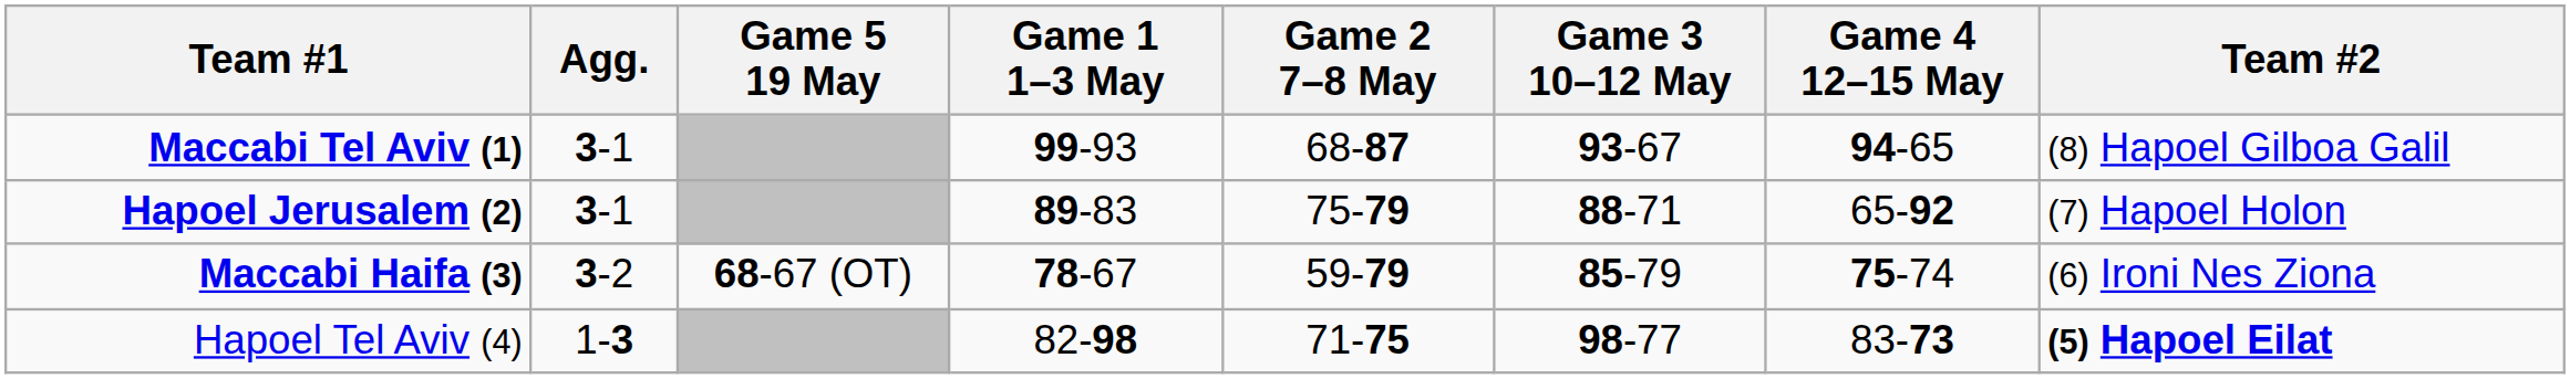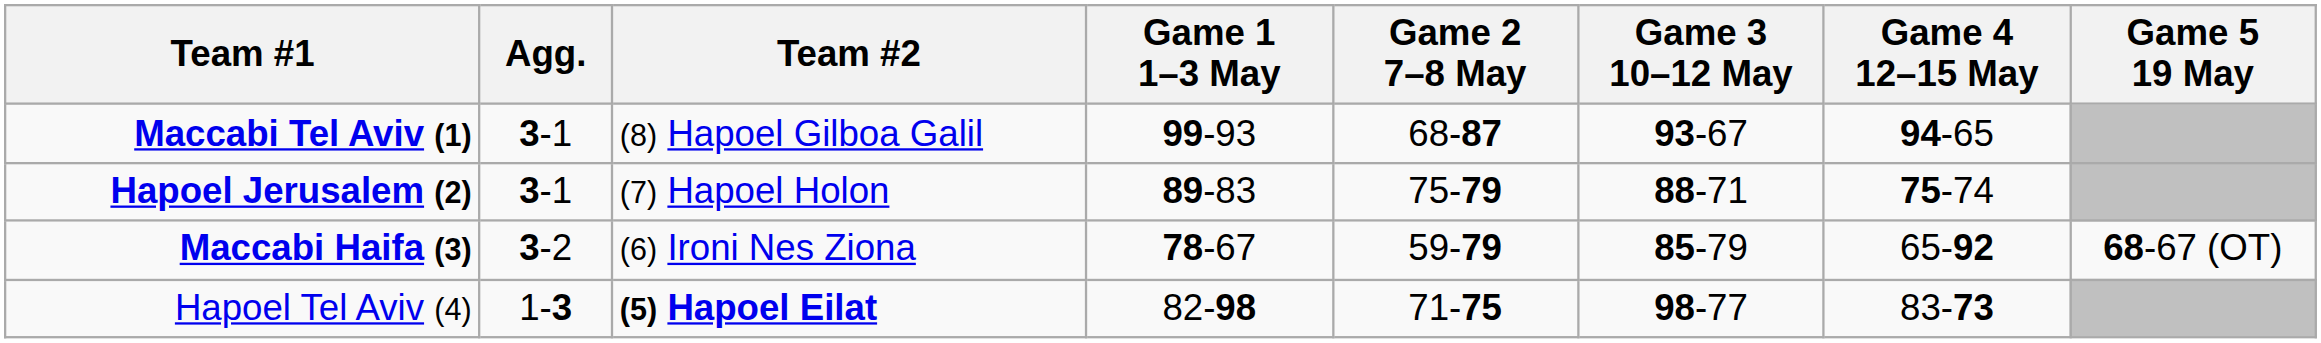 <table class=wikitable style="text-align:center">
 <tr>
 <th width=200>Team #1</th>
 <th width=50>Agg.</th>
-<th width=100>Game 5<br>19 May</th>
+<th width=200>Team #2</th>
 <th width=100>Game 1<br>1–3 May</th>
 <th width=100>Game 2<br>7–8 May</th>
 <th width=100>Game 3<br>10–12 May</th>
 <th width=100>Game 4<br>12–15 May</th>
-<th width=200>Team #2</th>
+<th width=100>Game 5<br>19 May</th>
 </tr>
 <tr>
 <td align=right><strong><a href='#'>Maccabi Tel Aviv</a> <small>(1)</small></strong></td>
 <td><strong>3</strong>-1</td>
-<td bgcolor=#C0C0C0></td>
+<td align=left><small>(8)</small> <a href='#'>Hapoel Gilboa Galil</a></td>
 <td><strong>99</strong>-93</td>
 <td>68-<strong>87</strong></td>
 <td><strong>93</strong>-67</td>
 <td><strong>94</strong>-65</td>
-<td align=left><small>(8)</small> <a href='#'>Hapoel Gilboa Galil</a></td>
+<td bgcolor=#C0C0C0></td>
 </tr>
 <tr>
 <td align=right><strong><a href='#'>Hapoel Jerusalem</a> <small>(2)</small></strong></td>
 <td><strong>3</strong>-1</td>
-<td bgcolor=#C0C0C0></td>
+<td align=left><small>(7)</small> <a href='#'>Hapoel Holon</a></td>
 <td><strong>89</strong>-83</td>
 <td>75-<strong>79</strong></td>
 <td><strong>88</strong>-71</td>
-<td>65-<strong>92</strong></td>
-<td align=left><small>(7)</small> <a href='#'>Hapoel Holon</a></td>
+<td><strong>75</strong>-74</td>
+<td bgcolor=#C0C0C0></td>
 </tr>
 <tr>
 <td align=right><strong><a href='#'>Maccabi Haifa</a> <small>(3)</small></strong></td>
 <td><strong>3</strong>-2</td>
-<td><strong>68</strong>-67 (OT)</td>
+<td align=left><small>(6)</small> <a href='#'>Ironi Nes Ziona</a></td>
 <td><strong>78</strong>-67</td>
 <td>59-<strong>79</strong></td>
 <td><strong>85</strong>-79</td>
-<td><strong>75</strong>-74</td>
-<td align=left><small>(6)</small> <a href='#'>Ironi Nes Ziona</a></td>
+<td>65-<strong>92</strong></td>
+<td><strong>68</strong>-67 (OT)</td>
 </tr>
 <tr>
 <td align=right><a href='#'>Hapoel Tel Aviv</a> <small>(4)</small></td>
 <td>1-<strong>3</strong></td>
-<td bgcolor=#C0C0C0></td>
+<td align=left><strong><small>(5)</small> <a href='#'>Hapoel Eilat</a></strong></td>
 <td>82-<strong>98</strong></td>
 <td>71-<strong>75 </strong></td>
 <td><strong>98</strong>-77</td>
 <td>83-<strong>73</strong></td>
-<td align=left><strong><small>(5)</small> <a href='#'>Hapoel Eilat</a></strong></td>
+<td bgcolor=#C0C0C0></td>
 </tr>
 </table>
